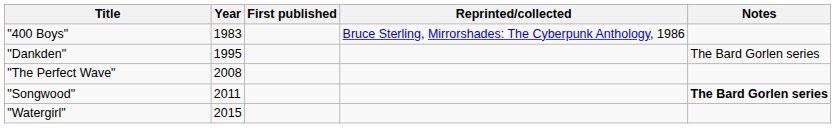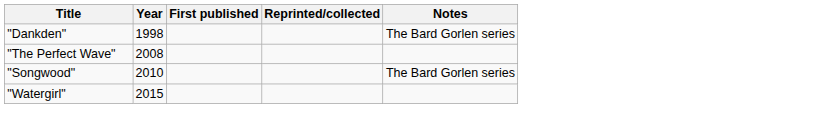 <table class='wikitable sortable'>
 <tr>
 <th width=25%>Title</th>
 <th>Year</th>
 <th>First published</th>
 <th>Reprinted/collected</th>
 <th>Notes</th>
 </tr>
 <tr>
-<td>"400 Boys"</td>
-<td>1983</td>
-<td></td>
-<td><a href='#'>Bruce Sterling</a>, <a href='#'>Mirrorshades: The Cyberpunk Anthology</a>, 1986</td>
-<td></td>
-</tr>
-<tr>
 <td>"Dankden"</td>
-<td>1995</td>
+<td>1998</td>
 <td></td>
 <td></td>
 <td>The Bard Gorlen series</td>
 </tr>
 <tr>
 <td data-sort-value="perfect wave">"The Perfect Wave"</td>
 <td>2008</td>
 <td></td>
 <td></td>
 <td></td>
 </tr>
 <tr>
 <td>"Songwood"</td>
-<td>2011</td>
+<td>2010</td>
 <td></td>
 <td></td>
-<td><strong>The Bard Gorlen series</strong></td>
+<td>The Bard Gorlen series</td>
 </tr>
 <tr>
 <td>"Watergirl"</td>
 <td>2015</td>
 <td></td>
 <td></td>
 </tr>
 </table>
